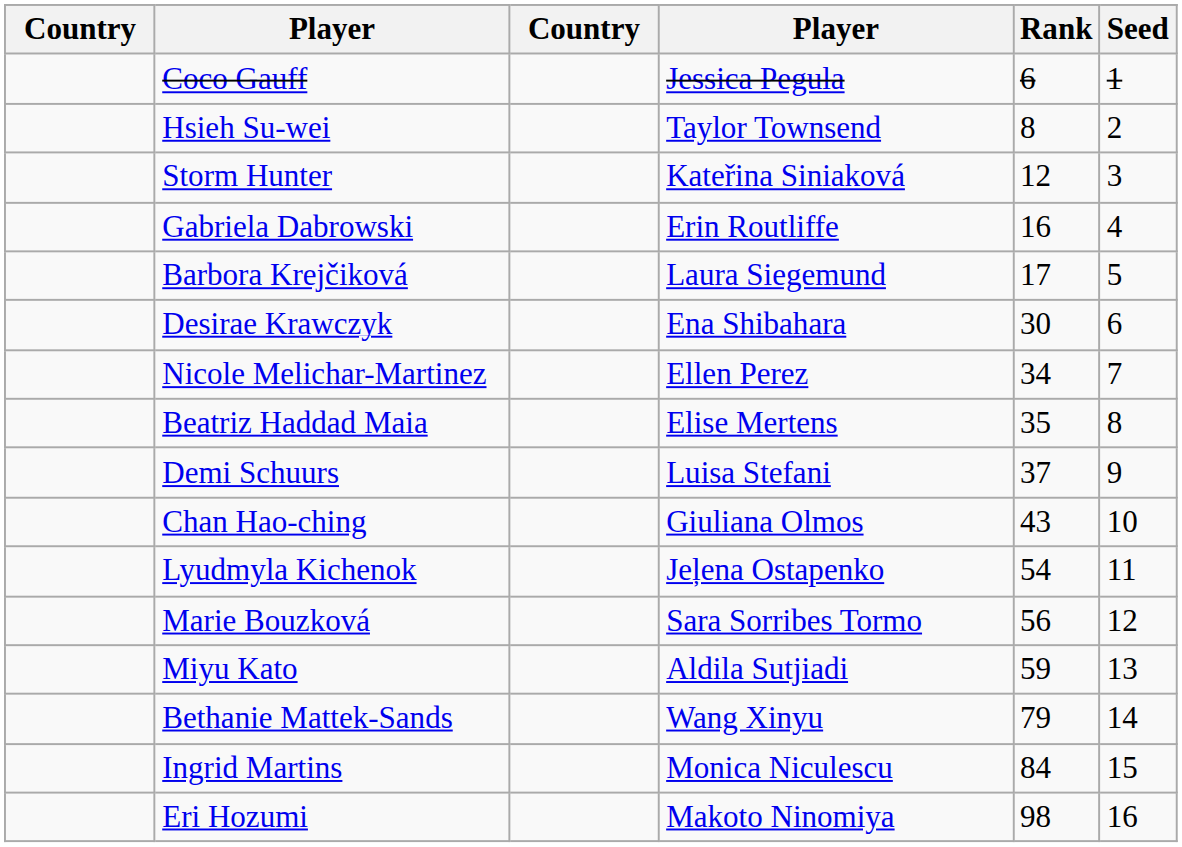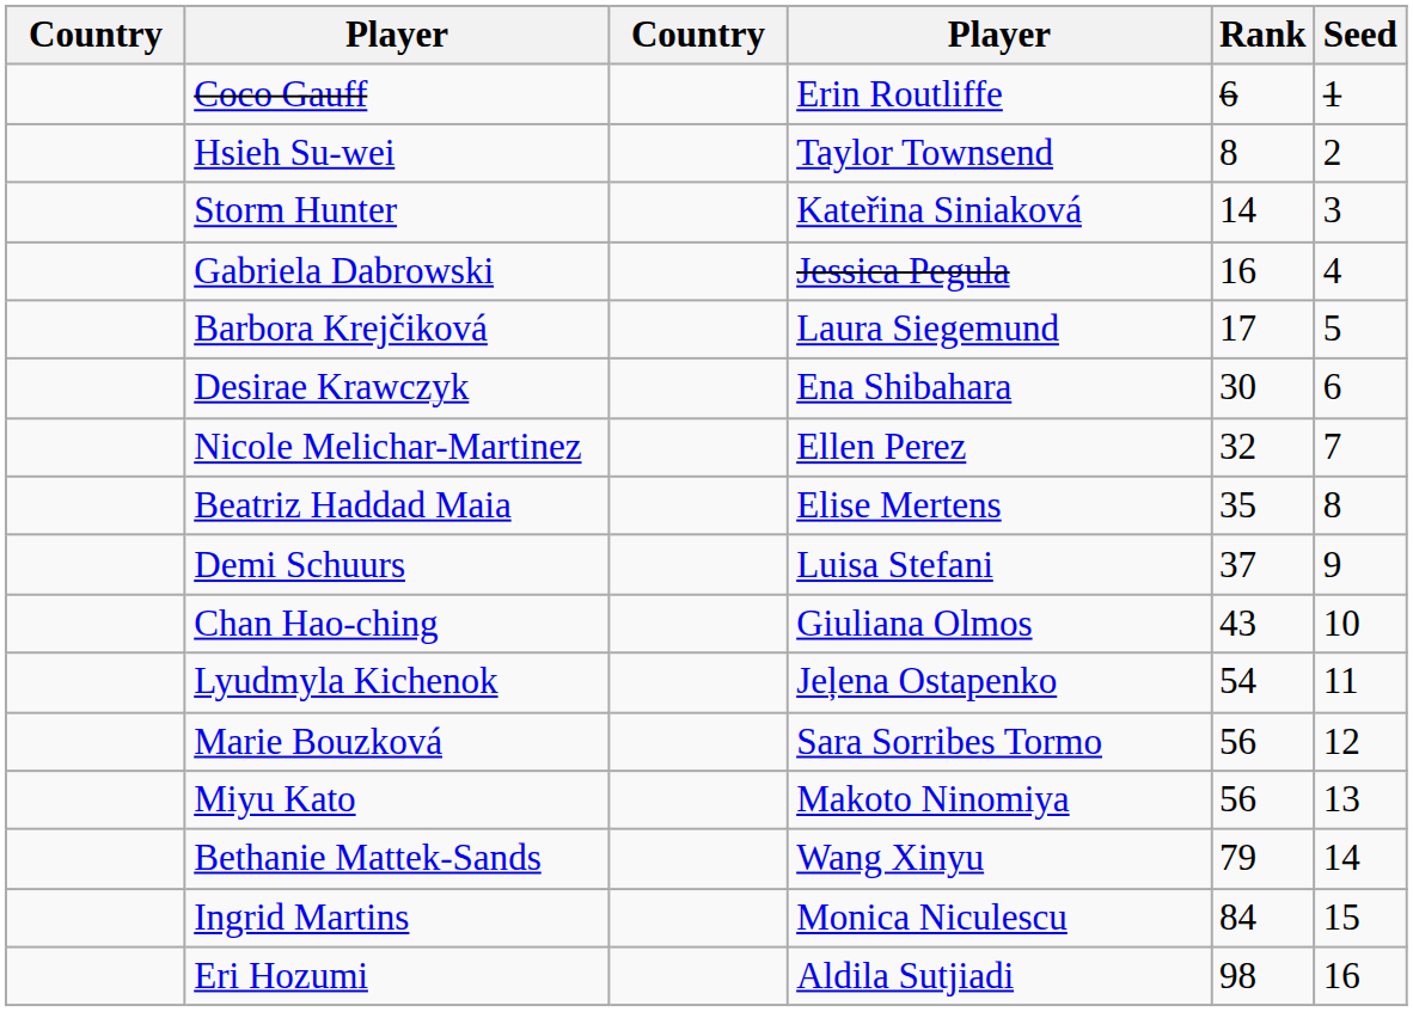 <table class="sortable wikitable">
 <tr>
 <th width="70">Country</th>
 <th width="175">Player</th>
 <th width="70">Country</th>
 <th width="175">Player</th>
 <th>Rank</th>
 <th>Seed</th>
 </tr>
 <tr>
 <td><s></s></td>
 <td><s><a href='#'>Coco Gauff</a></s></td>
 <td><s></s></td>
-<td><s><a href='#'>Jessica Pegula</a></s></td>
+<td><a href='#'>Erin Routliffe</a></td>
 <td><s>6</s></td>
 <td><s>1</s></td>
 </tr>
 <tr>
 <td></td>
 <td><a href='#'>Hsieh Su-wei</a></td>
 <td></td>
 <td><a href='#'>Taylor Townsend</a></td>
 <td>8</td>
 <td>2</td>
 </tr>
 <tr>
 <td></td>
 <td><a href='#'>Storm Hunter</a></td>
 <td></td>
 <td><a href='#'>Kateřina Siniaková</a></td>
-<td>12</td>
+<td>14</td>
 <td>3</td>
 </tr>
 <tr>
 <td></td>
 <td><a href='#'>Gabriela Dabrowski</a></td>
 <td></td>
-<td><a href='#'>Erin Routliffe</a></td>
+<td><s><a href='#'>Jessica Pegula</a></s></td>
 <td>16</td>
 <td>4</td>
 </tr>
 <tr>
 <td></td>
 <td><a href='#'>Barbora Krejčiková</a></td>
 <td></td>
 <td><a href='#'>Laura Siegemund</a></td>
 <td>17</td>
 <td>5</td>
 </tr>
 <tr>
 <td></td>
 <td><a href='#'>Desirae Krawczyk</a></td>
 <td></td>
 <td><a href='#'>Ena Shibahara</a></td>
 <td>30</td>
 <td>6</td>
 </tr>
 <tr>
 <td></td>
 <td><a href='#'>Nicole Melichar-Martinez</a></td>
 <td></td>
 <td><a href='#'>Ellen Perez</a></td>
-<td>34</td>
+<td>32</td>
 <td>7</td>
 </tr>
 <tr>
 <td></td>
 <td><a href='#'>Beatriz Haddad Maia</a></td>
 <td></td>
 <td><a href='#'>Elise Mertens</a></td>
 <td>35</td>
 <td>8</td>
 </tr>
 <tr>
 <td></td>
 <td><a href='#'>Demi Schuurs</a></td>
 <td></td>
 <td><a href='#'>Luisa Stefani</a></td>
 <td>37</td>
 <td>9</td>
 </tr>
 <tr>
 <td></td>
 <td><a href='#'>Chan Hao-ching</a></td>
 <td></td>
 <td><a href='#'>Giuliana Olmos</a></td>
 <td>43</td>
 <td>10</td>
 </tr>
 <tr>
 <td></td>
 <td><a href='#'>Lyudmyla Kichenok</a></td>
 <td></td>
 <td><a href='#'>Jeļena Ostapenko</a></td>
 <td>54</td>
 <td>11</td>
 </tr>
 <tr>
 <td></td>
 <td><a href='#'>Marie Bouzková</a></td>
 <td></td>
 <td><a href='#'>Sara Sorribes Tormo</a></td>
 <td>56</td>
 <td>12</td>
 </tr>
 <tr>
 <td></td>
 <td><a href='#'>Miyu Kato</a></td>
 <td></td>
-<td><a href='#'>Aldila Sutjiadi</a></td>
-<td>59</td>
+<td><a href='#'>Makoto Ninomiya</a></td>
+<td>56</td>
 <td>13</td>
 </tr>
 <tr>
 <td></td>
 <td><a href='#'>Bethanie Mattek-Sands</a></td>
 <td></td>
 <td><a href='#'>Wang Xinyu</a></td>
 <td>79</td>
 <td>14</td>
 </tr>
 <tr>
 <td></td>
 <td><a href='#'>Ingrid Martins</a></td>
 <td></td>
 <td><a href='#'>Monica Niculescu</a></td>
 <td>84</td>
 <td>15</td>
 </tr>
 <tr>
 <td></td>
 <td><a href='#'>Eri Hozumi</a></td>
 <td></td>
-<td><a href='#'>Makoto Ninomiya</a></td>
+<td><a href='#'>Aldila Sutjiadi</a></td>
 <td>98</td>
 <td>16</td>
 </tr>
 </table>
